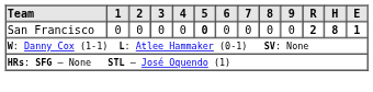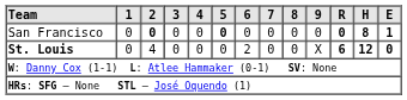 <table border=1 cellspacing=0 width=425 style="margin-left:3em;">
 <tr style="text-align:center; background-color:#e6e6e6;">
 <th align=left width=28%>Team</th>
 <th width=6%>1</th>
 <th width=6%>2</th>
 <th width=6%>3</th>
 <th width=6%>4</th>
 <th width=6%>5</th>
 <th width=6%>6</th>
 <th width=6%>7</th>
 <th width=6%>8</th>
 <th width=6%>9</th>
 <th width=6%>R</th>
 <th width=6%>H</th>
 <th width=6%>E</th>
 </tr>
 <tr style="text-align:center;">
 <td align=left>San Francisco</td>
 <td>0</td>
-<td>0</td>
+<td><strong>0</strong></td>
 <td>0</td>
 <td>0</td>
 <td><strong>0</strong></td>
 <td>0</td>
 <td>0</td>
 <td>0</td>
 <td>0</td>
-<td><strong>2</strong></td>
+<td><strong>0</strong></td>
 <td><strong>8</strong></td>
 <td><strong>1</strong></td>
+</tr>
+<tr style="text-align:center;">
+<td align=left><strong>St. Louis</strong></td>
+<td>0</td>
+<td>4</td>
+<td>0</td>
+<td>0</td>
+<td>0</td>
+<td>2</td>
+<td>0</td>
+<td>0</td>
+<td>X</td>
+<td><strong>6</strong></td>
+<td><strong>12</strong></td>
+<td><strong>0</strong></td>
 </tr>
 <tr style="text-align:left;">
 <td colspan=13><small><strong>W</strong>: <a href='#'>Danny Cox</a> (1-1)  <strong>L</strong>: <a href='#'>Atlee Hammaker</a> (0-1)   <strong>SV</strong>: None</small></td>
 </tr>
 <tr style="text-align:left;">
 <td colspan=13><small><strong>HRs</strong>: <strong>SFG</strong> – None   <strong>STL</strong> – <a href='#'>José Oquendo</a> (1)</small></td>
 </tr>
 </table>
